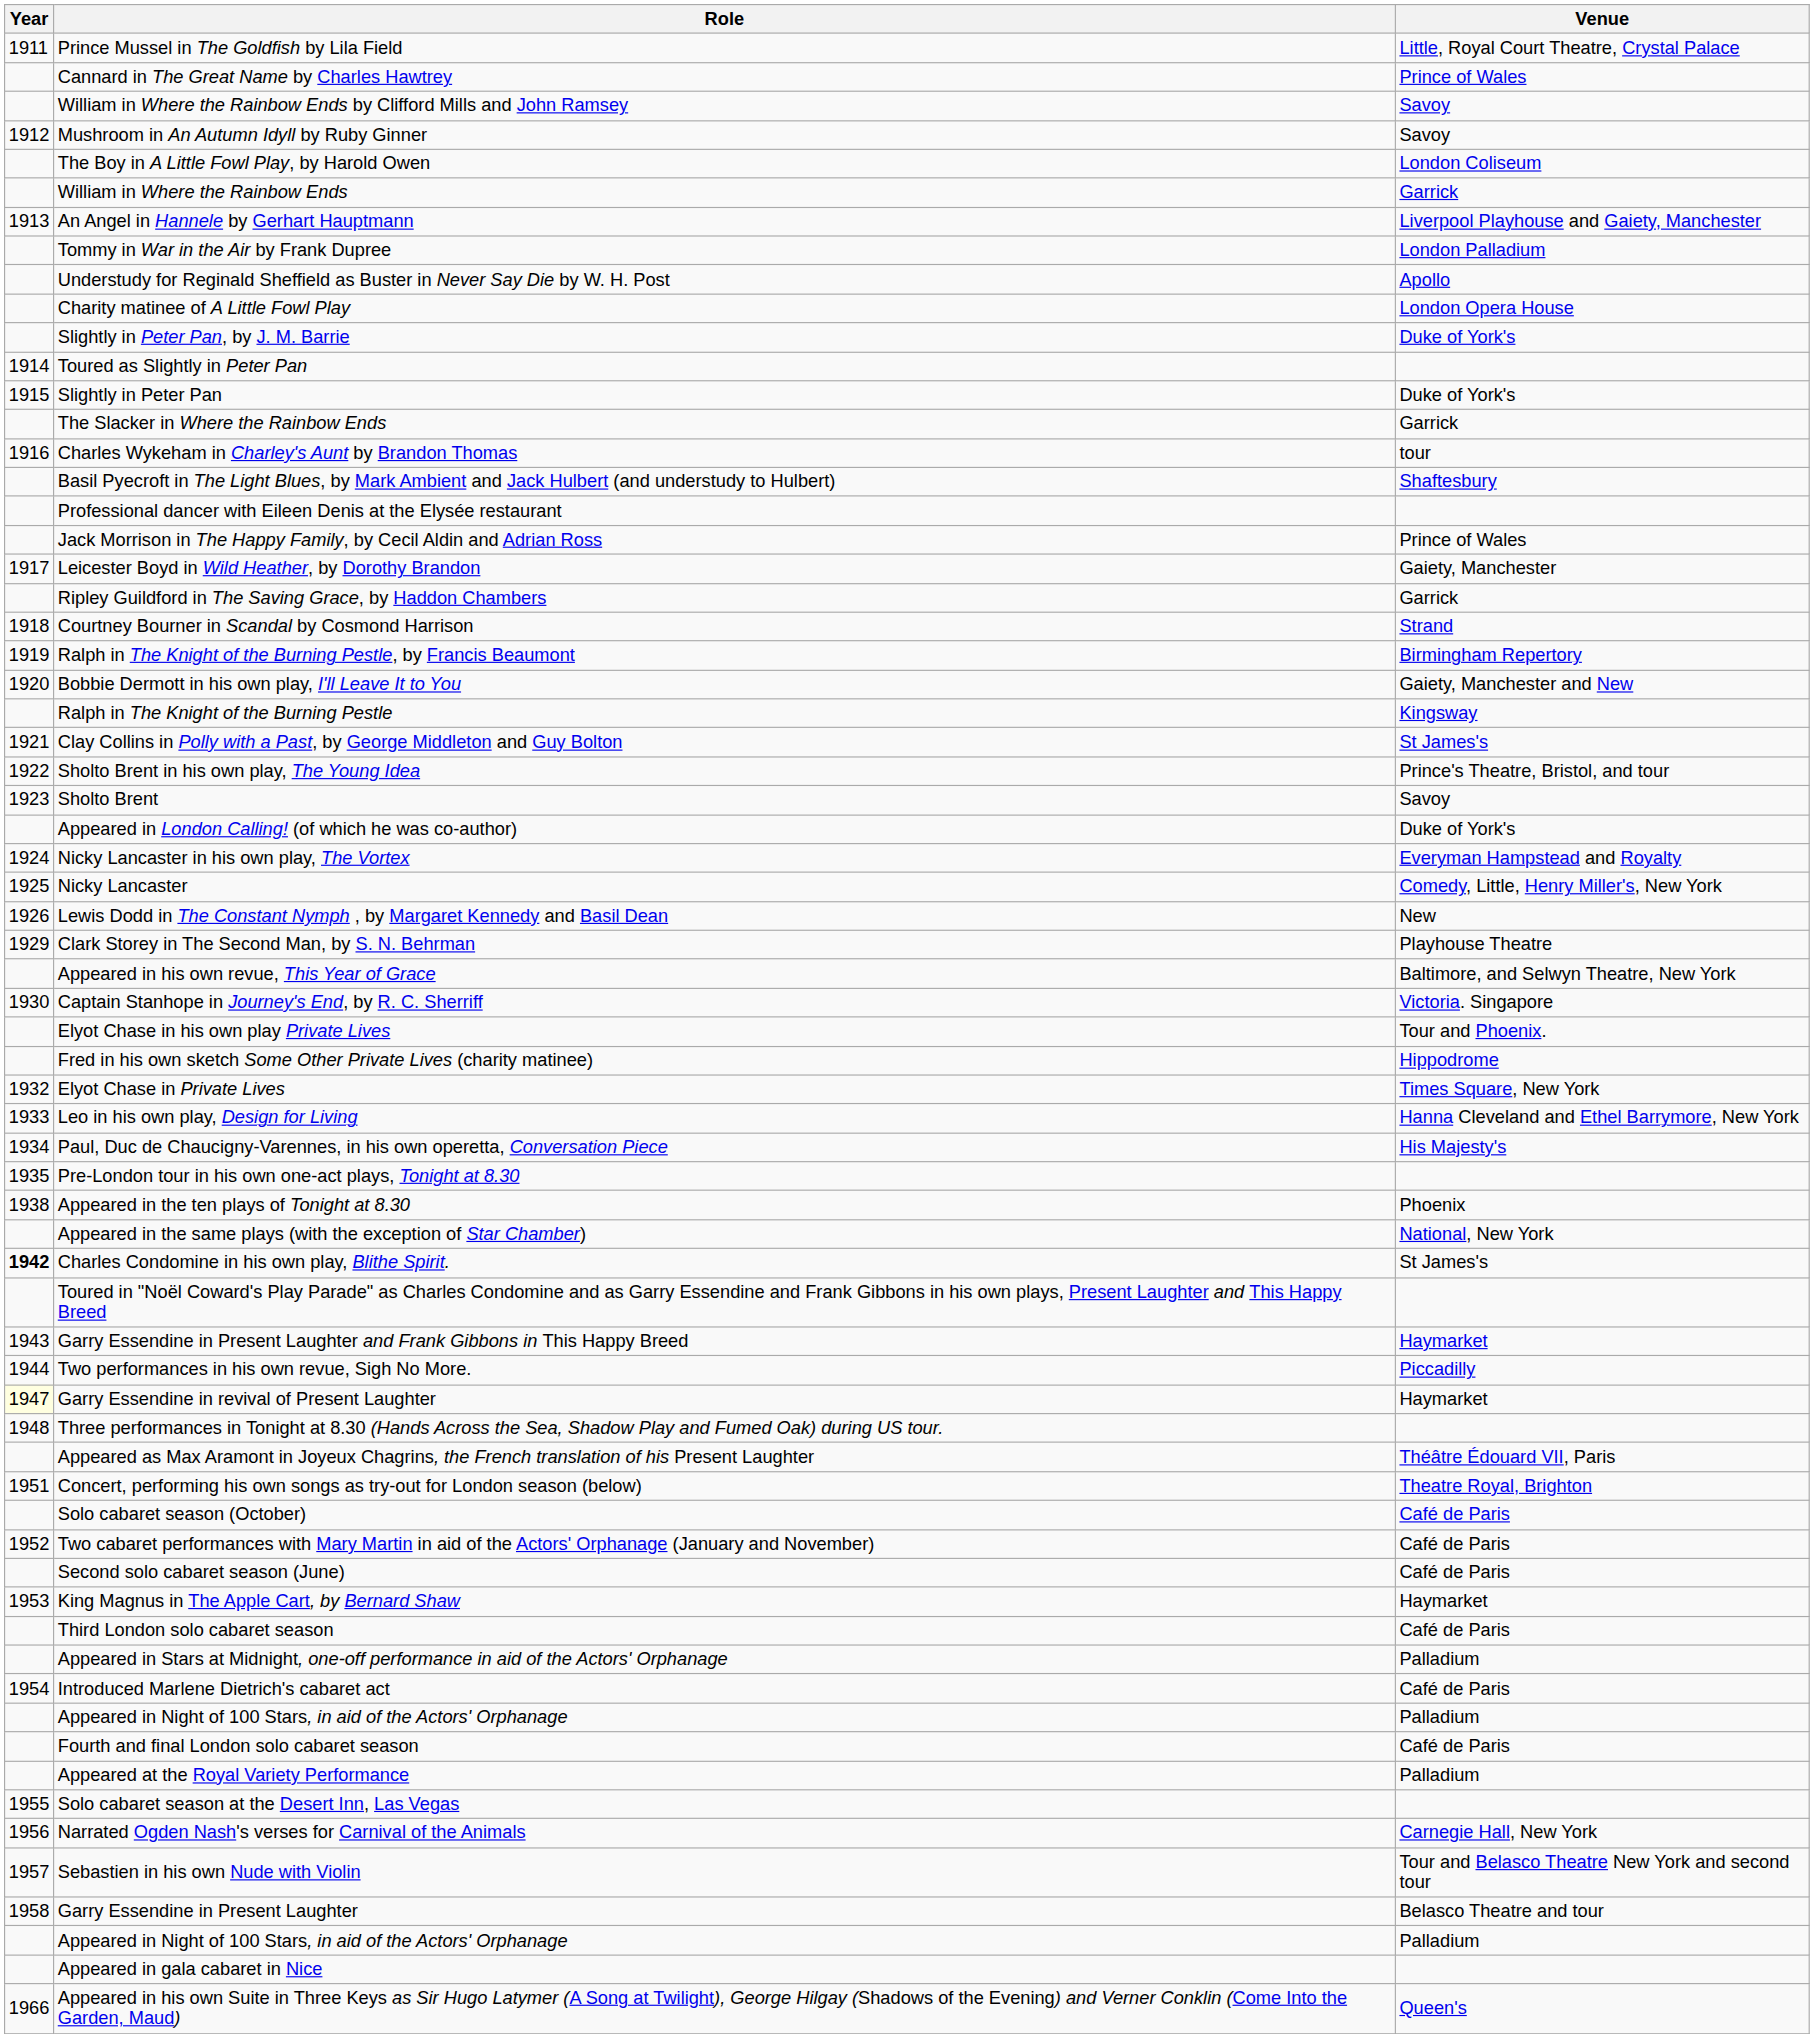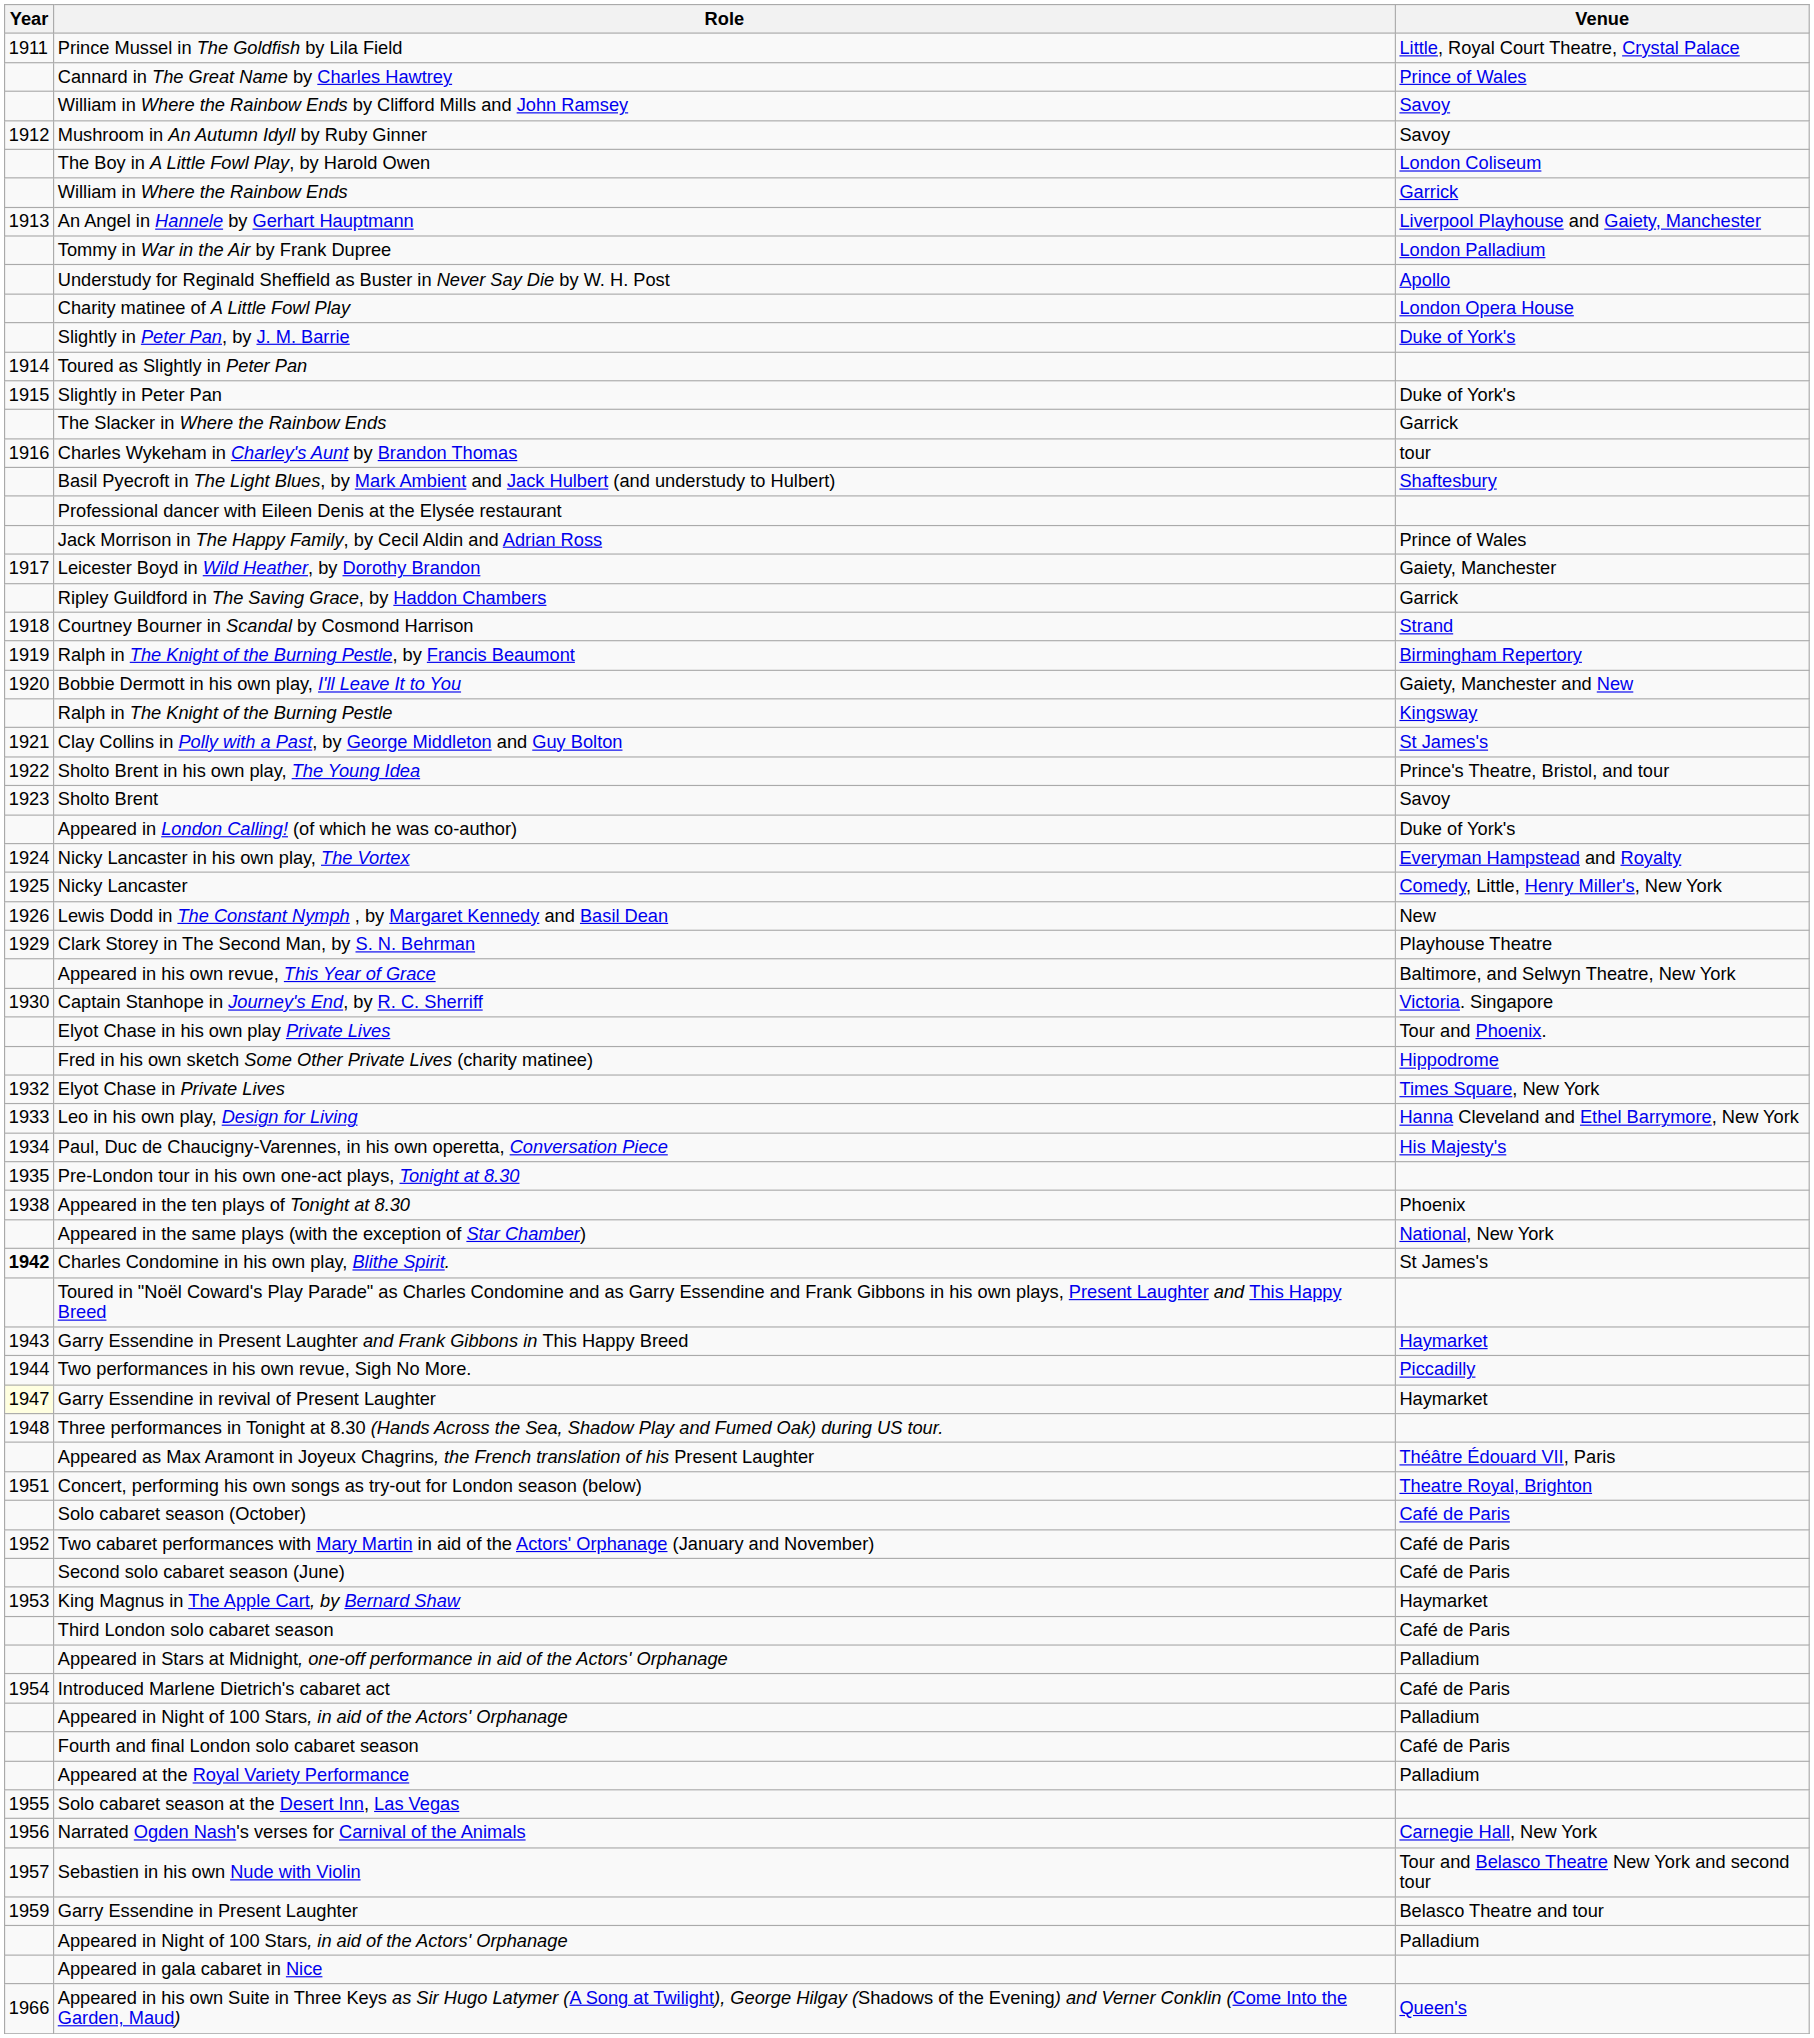 <table class="wikitable plainrowheaders" style="text-align: left; margin-right: 0;">
 <tr>
 <th scope="col">Year</th>
 <th scope="col">Role</th>
 <th scope="col">Venue</th>
 </tr>
 <tr>
 <td>1911</td>
 <td>Prince Mussel in <em>The Goldfish</em> by Lila Field</td>
 <td><a href='#'>Little</a>, Royal Court Theatre, <a href='#'>Crystal Palace</a></td>
 </tr>
 <tr>
 <td></td>
 <td>Cannard in <em>The Great Name</em> by <a href='#'>Charles Hawtrey</a></td>
 <td><a href='#'>Prince of Wales</a></td>
 </tr>
 <tr>
 <td></td>
 <td>William in <em>Where the Rainbow Ends</em> by Clifford Mills and <a href='#'>John Ramsey</a></td>
 <td><a href='#'>Savoy</a></td>
 </tr>
 <tr>
 <td>1912</td>
 <td>Mushroom in <em>An Autumn Idyll</em> by Ruby Ginner</td>
 <td>Savoy</td>
 </tr>
 <tr>
 <td></td>
 <td>The Boy in <em>A Little Fowl Play</em>, by Harold Owen</td>
 <td><a href='#'>London Coliseum</a></td>
 </tr>
 <tr>
 <td></td>
 <td>William in <em>Where the Rainbow Ends</em></td>
 <td><a href='#'>Garrick</a></td>
 </tr>
 <tr>
 <td>1913</td>
 <td>An Angel in <em><a href='#'>Hannele</a></em> by <a href='#'>Gerhart Hauptmann</a></td>
 <td><a href='#'>Liverpool Playhouse</a> and <a href='#'>Gaiety, Manchester</a></td>
 </tr>
 <tr>
 <td></td>
 <td>Tommy in <em>War in the Air</em> by Frank Dupree</td>
 <td><a href='#'>London Palladium</a></td>
 </tr>
 <tr>
 <td></td>
 <td>Understudy for Reginald Sheffield as Buster in <em>Never Say Die</em> by W. H. Post</td>
 <td><a href='#'>Apollo</a></td>
 </tr>
 <tr>
 <td></td>
 <td>Charity matinee of <em>A Little Fowl Play</em></td>
 <td><a href='#'>London Opera House</a></td>
 </tr>
 <tr>
 <td></td>
 <td>Slightly in <em><a href='#'>Peter Pan</a></em>, by <a href='#'>J. M. Barrie</a></td>
 <td><a href='#'>Duke of York's</a></td>
 </tr>
 <tr>
 <td>1914</td>
 <td>Toured as Slightly in <em>Peter Pan</em></td>
 <td></td>
 </tr>
 <tr>
 <td>1915</td>
 <td>Slightly in Peter Pan</td>
 <td>Duke of York's</td>
 </tr>
 <tr>
 <td></td>
 <td>The Slacker in <em>Where the Rainbow Ends</em></td>
 <td>Garrick</td>
 </tr>
 <tr>
 <td>1916</td>
 <td>Charles Wykeham in <em><a href='#'>Charley's Aunt</a></em> by <a href='#'>Brandon Thomas</a></td>
 <td>tour</td>
 </tr>
 <tr>
 <td></td>
 <td>Basil Pyecroft in <em>The Light Blues</em>, by <a href='#'>Mark Ambient</a> and <a href='#'>Jack Hulbert</a> (and understudy to Hulbert)</td>
 <td><a href='#'>Shaftesbury</a></td>
 </tr>
 <tr>
 <td></td>
 <td>Professional dancer with Eileen Denis at the Elysée restaurant</td>
 <td></td>
 </tr>
 <tr>
 <td></td>
 <td>Jack Morrison in <em>The Happy Family</em>, by Cecil Aldin and <a href='#'>Adrian Ross</a></td>
 <td>Prince of Wales</td>
 </tr>
 <tr>
 <td>1917</td>
 <td>Leicester Boyd in <em><a href='#'>Wild Heather</a></em>, by <a href='#'>Dorothy Brandon</a></td>
 <td>Gaiety, Manchester</td>
 </tr>
 <tr>
 <td></td>
 <td>Ripley Guildford in <em>The Saving Grace</em>, by <a href='#'>Haddon Chambers</a></td>
 <td>Garrick</td>
 </tr>
 <tr>
 <td>1918</td>
 <td>Courtney Bourner in <em>Scandal</em> by Cosmond Harrison</td>
 <td><a href='#'>Strand</a></td>
 </tr>
 <tr>
 <td>1919</td>
 <td>Ralph in <em><a href='#'>The Knight of the Burning Pestle</a></em>, by <a href='#'>Francis Beaumont</a></td>
 <td><a href='#'>Birmingham Repertory</a></td>
 </tr>
 <tr>
 <td>1920</td>
 <td>Bobbie Dermott in his own play, <em><a href='#'>I'll Leave It to You</a></em></td>
 <td>Gaiety, Manchester and <a href='#'>New</a></td>
 </tr>
 <tr>
 <td></td>
 <td>Ralph in <em>The Knight of the Burning Pestle</em></td>
 <td><a href='#'>Kingsway</a></td>
 </tr>
 <tr>
 <td>1921</td>
 <td>Clay Collins in <em><a href='#'>Polly with a Past</a></em>, by <a href='#'>George Middleton</a> and <a href='#'>Guy Bolton</a></td>
 <td><a href='#'>St James's</a></td>
 </tr>
 <tr>
 <td>1922</td>
 <td>Sholto Brent in his own play, <em><a href='#'>The Young Idea</a></em></td>
 <td>Prince's Theatre, Bristol, and tour</td>
 </tr>
 <tr>
 <td>1923</td>
 <td>Sholto Brent</td>
 <td>Savoy</td>
 </tr>
 <tr>
 <td></td>
 <td>Appeared in <em><a href='#'>London Calling!</a></em> (of which he was co-author)</td>
 <td>Duke of York's</td>
 </tr>
 <tr>
 <td>1924</td>
 <td>Nicky Lancaster in his own play, <em><a href='#'>The Vortex</a></em></td>
 <td><a href='#'>Everyman Hampstead</a> and <a href='#'>Royalty</a></td>
 </tr>
 <tr>
 <td>1925</td>
 <td>Nicky Lancaster</td>
 <td><a href='#'>Comedy</a>, Little, <a href='#'>Henry Miller's</a>, New York</td>
 </tr>
 <tr>
 <td>1926</td>
 <td>Lewis Dodd in <em><a href='#'>The Constant Nymph</a></em> , by <a href='#'>Margaret Kennedy</a> and <a href='#'>Basil Dean</a></td>
 <td>New</td>
 </tr>
 <tr>
 <td>1929</td>
 <td>Clark Storey in The Second Man, by <a href='#'>S. N. Behrman</a></td>
 <td>Playhouse Theatre</td>
 </tr>
 <tr>
 <td></td>
 <td>Appeared in his own revue, <em><a href='#'>This Year of Grace</a></em></td>
 <td>Baltimore, and Selwyn Theatre, New York</td>
 </tr>
 <tr>
 <td>1930</td>
 <td>Captain Stanhope in <em><a href='#'>Journey's End</a></em>, by <a href='#'>R. C. Sherriff</a></td>
 <td><a href='#'>Victoria</a>. Singapore</td>
 </tr>
 <tr>
 <td></td>
 <td>Elyot Chase in his own play <em><a href='#'>Private Lives</a></em></td>
 <td>Tour and <a href='#'>Phoenix</a>.</td>
 </tr>
 <tr>
 <td></td>
 <td>Fred in his own sketch <em>Some Other Private Lives</em> (charity matinee)</td>
 <td><a href='#'>Hippodrome</a></td>
 </tr>
 <tr>
 <td>1932</td>
 <td>Elyot Chase in <em>Private Lives</em></td>
 <td><a href='#'>Times Square</a>, New York</td>
 </tr>
 <tr>
 <td>1933</td>
 <td>Leo in his own play, <em><a href='#'>Design for Living</a></em></td>
 <td><a href='#'>Hanna</a> Cleveland and <a href='#'>Ethel Barrymore</a>, New York</td>
 </tr>
 <tr>
 <td>1934</td>
 <td>Paul, Duc de Chaucigny-Varennes, in his own operetta, <em><a href='#'>Conversation Piece</a></em></td>
 <td><a href='#'>His Majesty's</a></td>
 </tr>
 <tr>
 <td>1935</td>
 <td>Pre-London tour in his own one-act plays, <em><a href='#'>Tonight at 8.30</a></em></td>
 <td></td>
 </tr>
 <tr>
 <td>1938</td>
 <td>Appeared in the ten plays of <em>Tonight at 8.30</em></td>
 <td>Phoenix</td>
 </tr>
 <tr>
 <td></td>
 <td>Appeared in the same plays (with the exception of <em><a href='#'>Star Chamber</a></em>)</td>
 <td><a href='#'>National</a>, New York</td>
 </tr>
 <tr>
 <td><strong>1942</strong></td>
 <td>Charles Condomine in his own play, <em><a href='#'>Blithe Spirit</a>.</td>
 <td>St James's</td>
 </tr>
 <tr>
 <td></td>
 <td>Toured in "Noël Coward's Play Parade" as Charles Condomine and as Garry Essendine and Frank Gibbons in his own plays, </em><a href='#'>Present Laughter</a><em> and </em><a href='#'>This Happy Breed</a><em></td>
 <td></td>
 </tr>
 <tr>
 <td>1943</td>
 <td>Garry Essendine in </em>Present Laughter<em> and Frank Gibbons in </em>This Happy Breed<em></td>
 <td><a href='#'>Haymarket</a></td>
 </tr>
 <tr>
 <td>1944</td>
 <td>Two performances in his own revue, Sigh No More.</td>
 <td><a href='#'>Piccadilly</a></td>
 </tr>
 <tr>
 <td style="background: lightyellow;">1947</td>
 <td>Garry Essendine in revival of </em>Present Laughter<em></td>
 <td>Haymarket</td>
 </tr>
 <tr>
 <td>1948</td>
 <td>Three performances in </em>Tonight at 8.30<em> (Hands Across the Sea, Shadow Play and Fumed Oak) during US tour.</td>
 <td></td>
 </tr>
 <tr>
 <td></td>
 <td>Appeared as Max Aramont in </em>Joyeux Chagrins<em>, the French translation of his </em>Present Laughter<em></td>
 <td><a href='#'>Théâtre Édouard VII</a>, Paris</td>
 </tr>
 <tr>
 <td>1951</td>
 <td>Concert, performing his own songs as try-out for London season (below)</td>
 <td><a href='#'>Theatre Royal, Brighton</a></td>
 </tr>
 <tr>
 <td></td>
 <td>Solo cabaret season (October)</td>
 <td><a href='#'>Café de Paris</a></td>
 </tr>
 <tr>
 <td>1952</td>
 <td>Two cabaret performances with <a href='#'>Mary Martin</a> in aid of the <a href='#'>Actors' Orphanage</a> (January and November)</td>
 <td>Café de Paris</td>
 </tr>
 <tr>
 <td></td>
 <td>Second solo cabaret season (June)</td>
 <td>Café de Paris</td>
 </tr>
 <tr>
 <td>1953</td>
 <td>King Magnus in </em><a href='#'>The Apple Cart</a><em>, by <a href='#'>Bernard Shaw</a></td>
 <td>Haymarket</td>
 </tr>
 <tr>
 <td></td>
 <td>Third London solo cabaret season</td>
 <td>Café de Paris</td>
 </tr>
 <tr>
 <td></td>
 <td>Appeared in </em>Stars at Midnight<em>, one-off performance in aid of the Actors' Orphanage</td>
 <td>Palladium</td>
 </tr>
 <tr>
 <td>1954</td>
 <td>Introduced Marlene Dietrich's cabaret act</td>
 <td>Café de Paris</td>
 </tr>
 <tr>
 <td></td>
 <td>Appeared in </em>Night of 100 Stars<em>, in aid of the Actors' Orphanage</td>
 <td>Palladium</td>
 </tr>
 <tr>
 <td></td>
 <td>Fourth and final London solo cabaret season</td>
 <td>Café de Paris</td>
 </tr>
 <tr>
 <td></td>
 <td>Appeared at the <a href='#'>Royal Variety Performance</a></td>
 <td>Palladium</td>
 </tr>
 <tr>
 <td>1955</td>
 <td>Solo cabaret season at the <a href='#'>Desert Inn</a>, <a href='#'>Las Vegas</a></td>
 <td></td>
 </tr>
 <tr>
 <td>1956</td>
 <td>Narrated <a href='#'>Ogden Nash</a>'s verses for </em><a href='#'>Carnival of the Animals</a><em></td>
 <td><a href='#'>Carnegie Hall</a>, New York</td>
 </tr>
 <tr>
 <td>1957</td>
 <td>Sebastien in his own </em><a href='#'>Nude with Violin</a><em></td>
 <td>Tour and <a href='#'>Belasco Theatre</a> New York and second tour</td>
 </tr>
 <tr>
-<td>1958</td>
+<td>1959</td>
 <td>Garry Essendine in </em>Present Laughter<em></td>
 <td>Belasco Theatre and tour</td>
 </tr>
 <tr>
 <td></td>
 <td>Appeared in </em>Night of 100 Stars<em>, in aid of the Actors' Orphanage</td>
 <td>Palladium</td>
 </tr>
 <tr>
 <td></td>
 <td>Appeared in gala cabaret in <a href='#'>Nice</a></td>
 <td></td>
 </tr>
 <tr>
 <td>1966</td>
 <td>Appeared in his own </em>Suite in Three Keys<em> as Sir Hugo Latymer (</em><a href='#'>A Song at Twilight</a><em>), George Hilgay (</em>Shadows of the Evening<em>) and Verner Conklin (</em><a href='#'>Come Into the Garden, Maud</a><em>)</td>
 <td><a href='#'>Queen's</a></td>
 </tr>
 </table>
